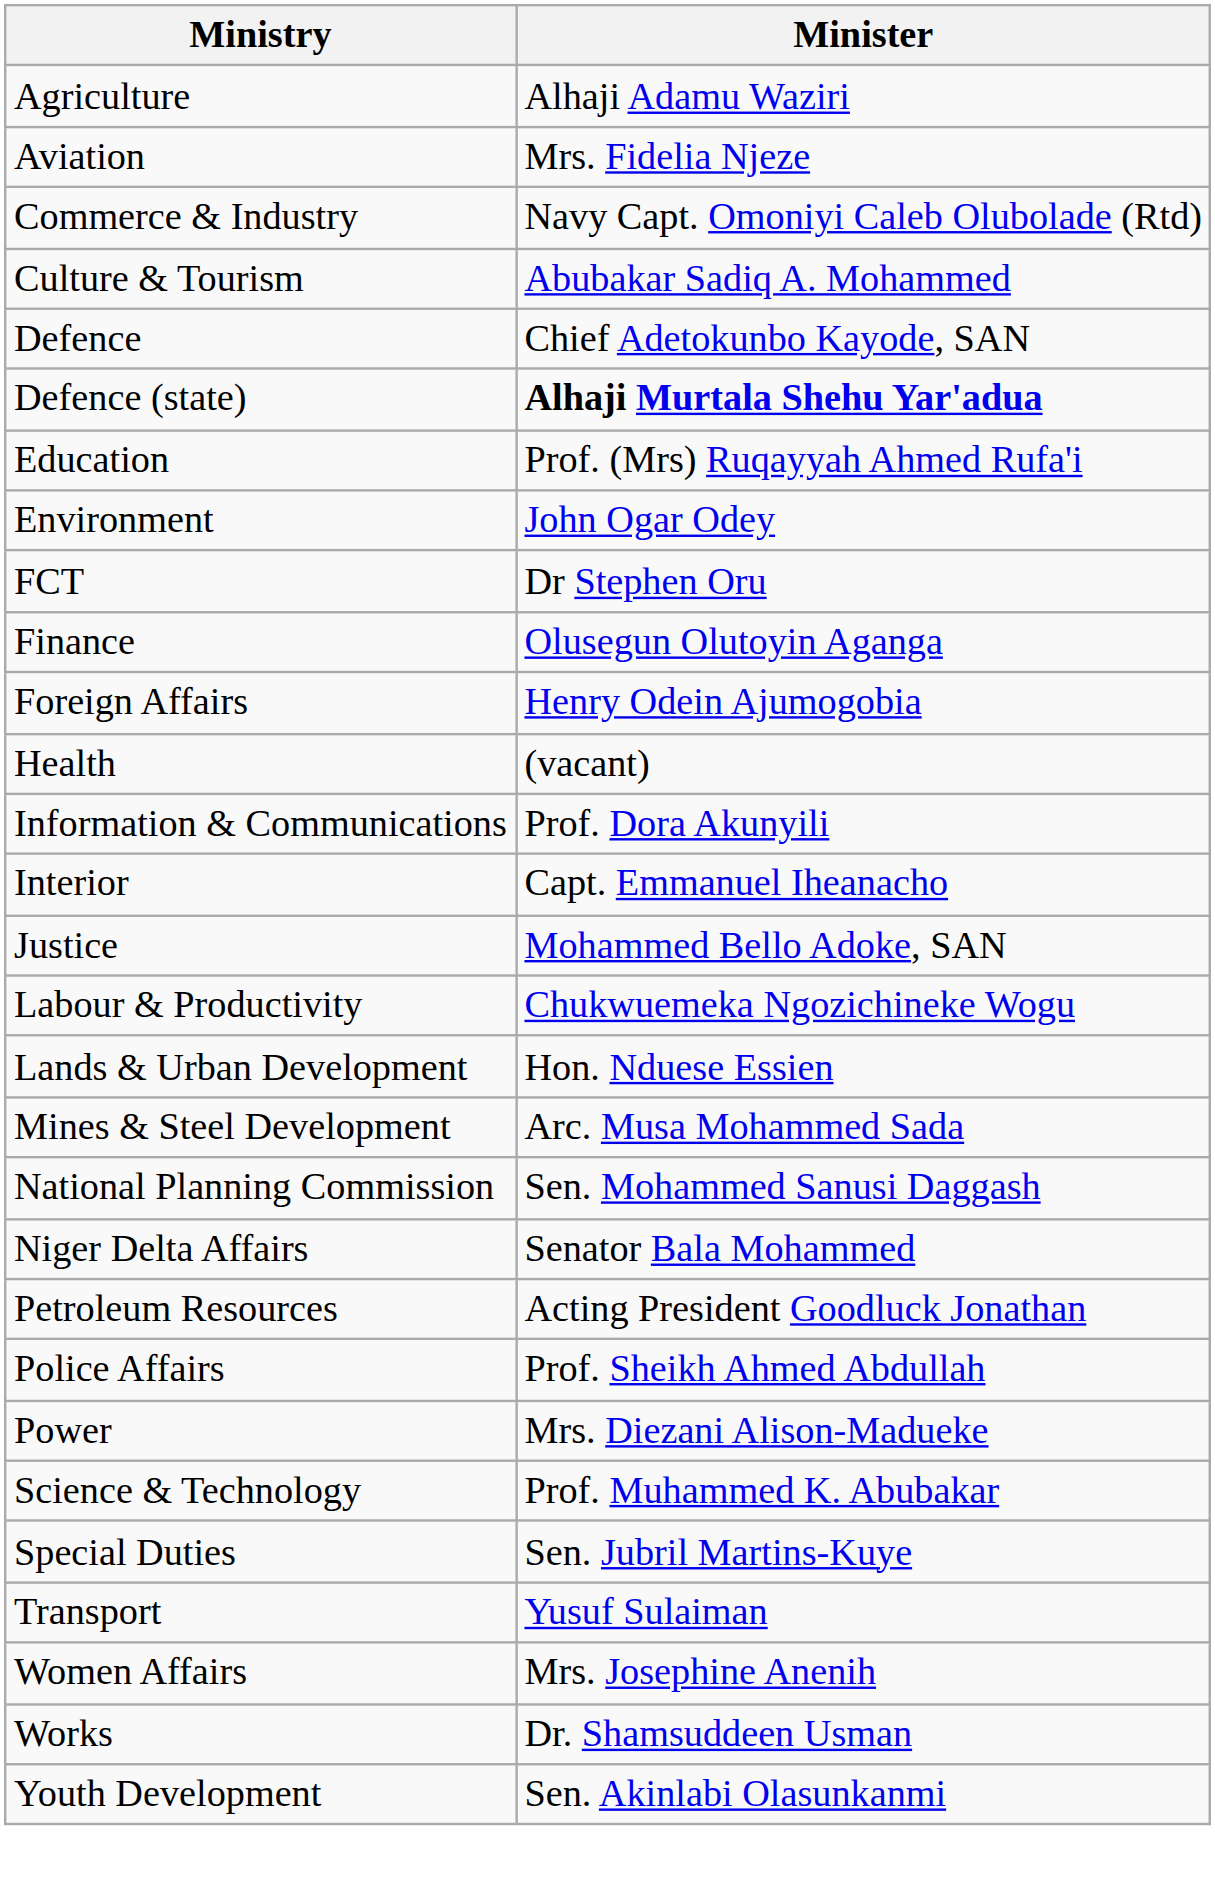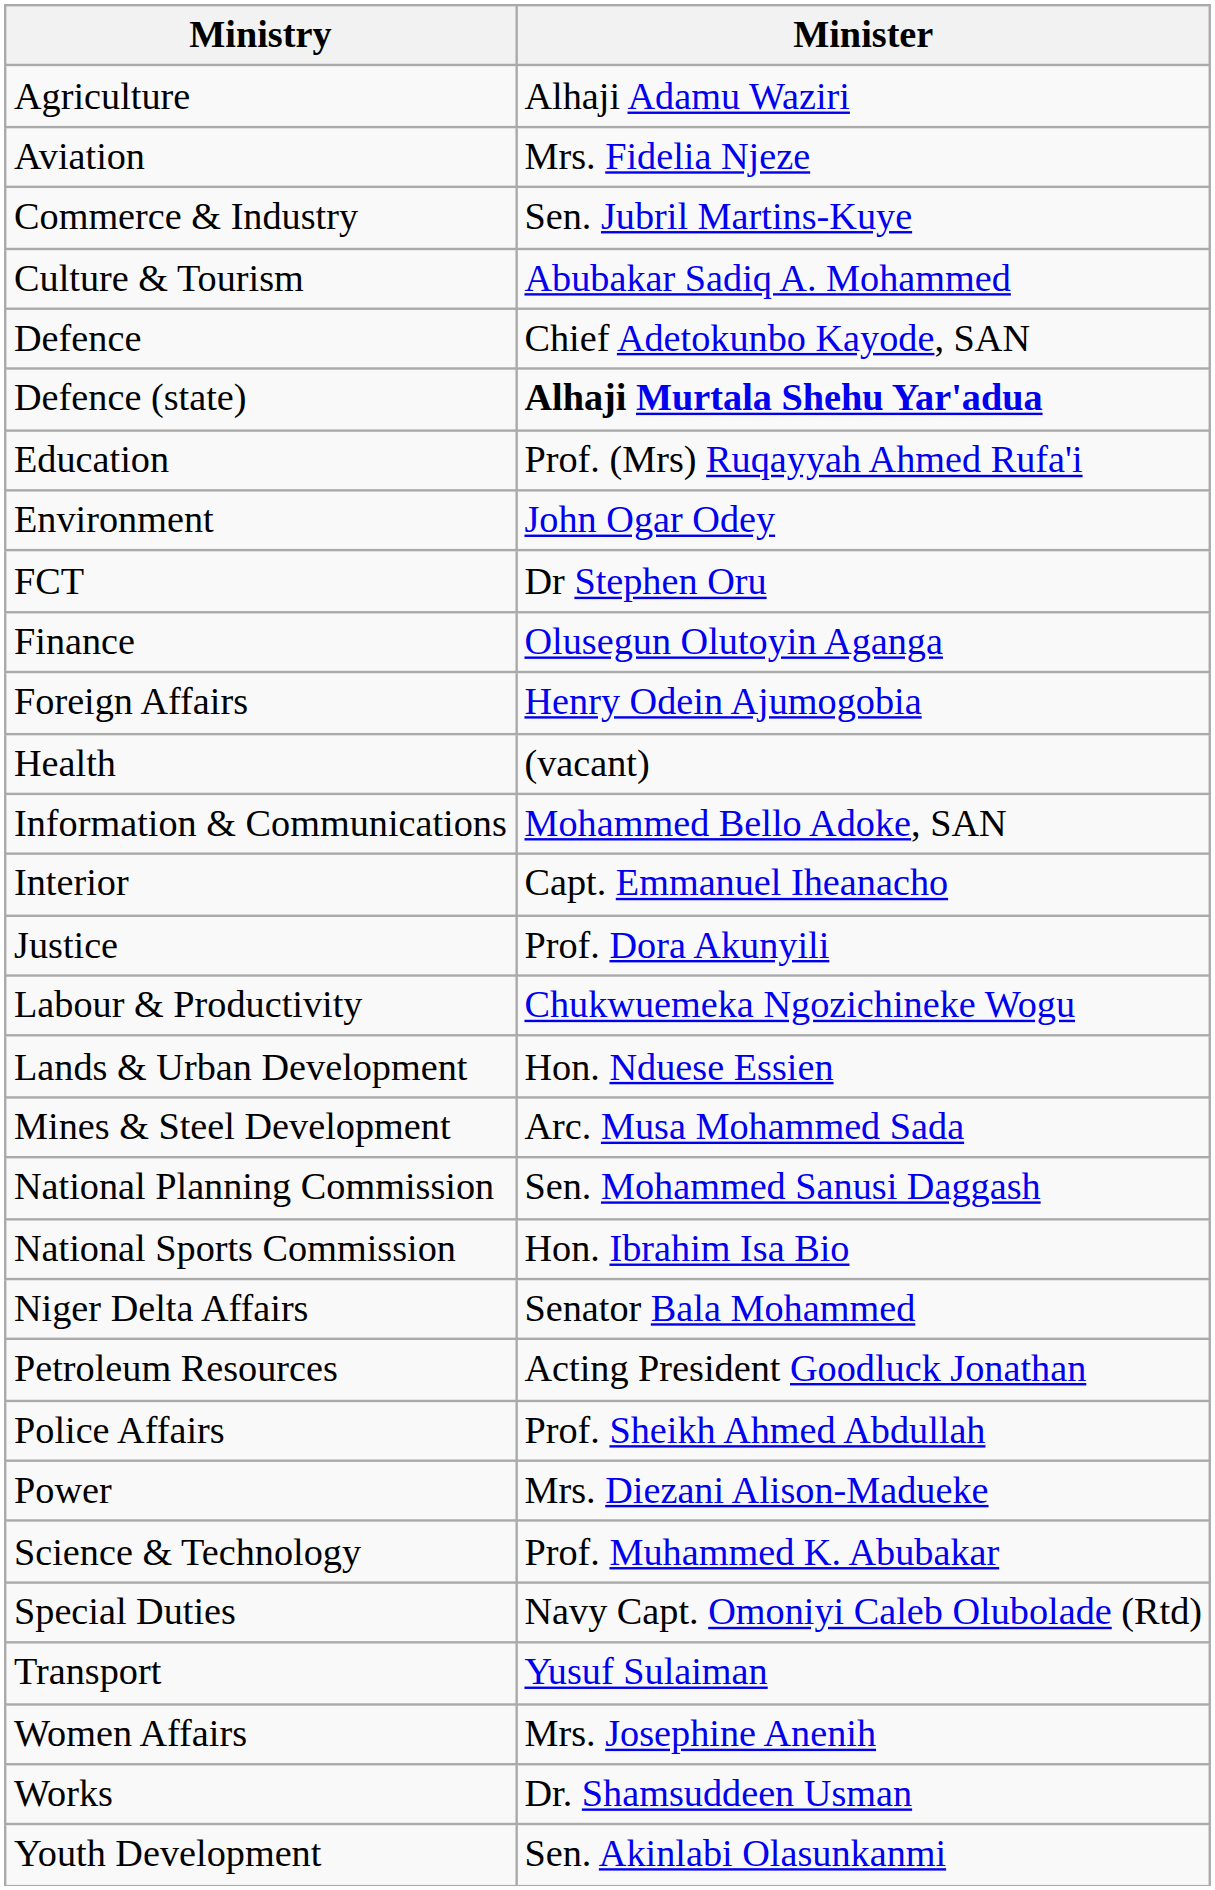 <table class="wikitable sortable">
 <tr>
 <th>Ministry</th>
 <th>Minister</th>
 </tr>
 <tr>
 <td>Agriculture</td>
 <td>Alhaji <a href='#'>Adamu Waziri</a></td>
 </tr>
 <tr>
 <td>Aviation</td>
 <td>Mrs. <a href='#'>Fidelia Njeze</a></td>
 </tr>
 <tr>
 <td>Commerce & Industry</td>
-<td>Navy Capt. <a href='#'>Omoniyi Caleb Olubolade</a> (Rtd)</td>
+<td>Sen. <a href='#'>Jubril Martins-Kuye</a></td>
 </tr>
 <tr>
 <td>Culture & Tourism</td>
 <td><a href='#'>Abubakar Sadiq A. Mohammed</a></td>
 </tr>
 <tr>
 <td>Defence</td>
 <td>Chief <a href='#'>Adetokunbo Kayode</a>, SAN</td>
 </tr>
 <tr>
 <td>Defence (state)</td>
 <td><strong>Alhaji <a href='#'>Murtala Shehu Yar'adua</a></strong></td>
 </tr>
 <tr>
 <td>Education</td>
 <td>Prof. (Mrs) <a href='#'>Ruqayyah Ahmed Rufa'i</a></td>
 </tr>
 <tr>
 <td>Environment</td>
 <td><a href='#'>John Ogar Odey</a></td>
 </tr>
 <tr>
 <td>FCT</td>
 <td>Dr <a href='#'>Stephen Oru</a></td>
 </tr>
 <tr>
 <td>Finance</td>
 <td><a href='#'>Olusegun Olutoyin Aganga</a></td>
 </tr>
 <tr>
 <td>Foreign Affairs</td>
 <td><a href='#'>Henry Odein Ajumogobia</a></td>
 </tr>
 <tr>
 <td>Health</td>
 <td>(vacant)</td>
 </tr>
 <tr>
 <td>Information & Communications</td>
-<td>Prof. <a href='#'>Dora Akunyili</a></td>
+<td><a href='#'>Mohammed Bello Adoke</a>, SAN</td>
 </tr>
 <tr>
 <td>Interior</td>
 <td>Capt. <a href='#'>Emmanuel Iheanacho</a></td>
 </tr>
 <tr>
 <td>Justice</td>
-<td><a href='#'>Mohammed Bello Adoke</a>, SAN</td>
+<td>Prof. <a href='#'>Dora Akunyili</a></td>
 </tr>
 <tr>
 <td>Labour & Productivity</td>
 <td><a href='#'>Chukwuemeka Ngozichineke Wogu</a></td>
 </tr>
 <tr>
 <td>Lands & Urban Development</td>
 <td>Hon. <a href='#'>Nduese Essien</a></td>
 </tr>
 <tr>
 <td>Mines & Steel Development</td>
 <td>Arc.  <a href='#'>Musa Mohammed Sada</a></td>
 </tr>
 <tr>
 <td>National Planning Commission</td>
 <td>Sen. <a href='#'>Mohammed Sanusi Daggash</a></td>
+</tr>
+<tr>
+<td>National Sports Commission</td>
+<td>Hon. <a href='#'>Ibrahim Isa Bio</a></td>
 </tr>
 <tr>
 <td>Niger Delta Affairs</td>
 <td>Senator <a href='#'>Bala Mohammed</a></td>
 </tr>
 <tr>
 <td>Petroleum Resources</td>
 <td>Acting President <a href='#'>Goodluck Jonathan</a></td>
 </tr>
 <tr>
 <td>Police Affairs</td>
 <td>Prof. <a href='#'>Sheikh Ahmed Abdullah</a></td>
 </tr>
 <tr>
 <td>Power</td>
 <td>Mrs. <a href='#'>Diezani Alison-Madueke</a></td>
 </tr>
 <tr>
 <td>Science & Technology</td>
 <td>Prof. <a href='#'>Muhammed K. Abubakar</a></td>
 </tr>
 <tr>
 <td>Special Duties</td>
-<td>Sen. <a href='#'>Jubril Martins-Kuye</a></td>
+<td>Navy Capt. <a href='#'>Omoniyi Caleb Olubolade</a> (Rtd)</td>
 </tr>
 <tr>
 <td>Transport</td>
 <td><a href='#'>Yusuf Sulaiman</a></td>
 </tr>
 <tr>
 <td>Women Affairs</td>
 <td>Mrs. <a href='#'>Josephine Anenih</a></td>
 </tr>
 <tr>
 <td>Works</td>
 <td>Dr. <a href='#'>Shamsuddeen Usman</a></td>
 </tr>
 <tr>
 <td>Youth Development</td>
 <td>Sen. <a href='#'>Akinlabi Olasunkanmi</a></td>
 </tr>
 </table>
